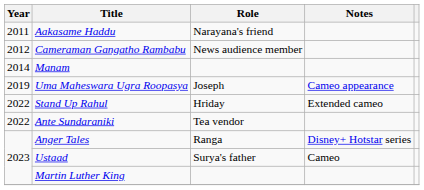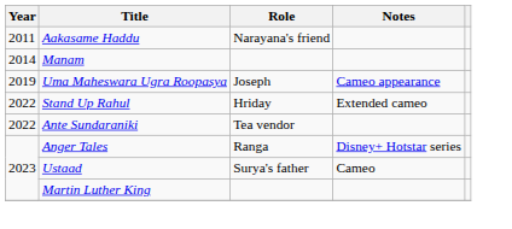 <table class="wikitable sortable plainrowheaders">
 <tr>
 <th scope="col">Year</th>
 <th scope="col">Title</th>
 <th scope="col">Role</th>
 <th scope="col" class="unsortable">Notes</th>
 <th scope="col" class="unsortable"></th>
 </tr>
 <tr>
 <td>2011</td>
 <td><em><a href='#'>Aakasame Haddu</a></em></td>
 <td>Narayana's friend</td>
-<td></td>
-<td></td>
-</tr>
-<tr>
-<td>2012</td>
-<td><em><a href='#'>Cameraman Gangatho Rambabu</a></em></td>
-<td>News audience member</td>
 <td></td>
 <td></td>
 </tr>
 <tr>
 <td>2014</td>
 <td><em><a href='#'>Manam</a></em></td>
 <td></td>
 <td></td>
 <td></td>
 </tr>
 <tr>
 <td>2019</td>
 <td><em><a href='#'>Uma Maheswara Ugra Roopasya</a></em></td>
 <td>Joseph</td>
 <td><a href='#'>Cameo appearance</a></td>
 <td></td>
 </tr>
 <tr>
 <td>2022</td>
 <td><em><a href='#'>Stand Up Rahul</a></em></td>
 <td>Hriday</td>
 <td>Extended cameo</td>
 <td></td>
 </tr>
 <tr>
 <td>2022</td>
 <td><em><a href='#'>Ante Sundaraniki</a></em></td>
 <td>Tea vendor</td>
 <td></td>
 <td></td>
 </tr>
 <tr>
 <td rowspan="3">2023</td>
 <td><em><a href='#'>Anger Tales</a></em></td>
 <td>Ranga</td>
 <td><a href='#'>Disney+ Hotstar</a> series</td>
 <td></td>
 </tr>
 <tr>
 <td><em><a href='#'>Ustaad</a></em></td>
 <td>Surya's father</td>
 <td>Cameo</td>
 <td></td>
 </tr>
 <tr>
 <td><em><a href='#'>Martin Luther King</a></em></td>
 <td></td>
 <td></td>
 <td></td>
 </tr>
 <tr>
 </tr>
 </table>
